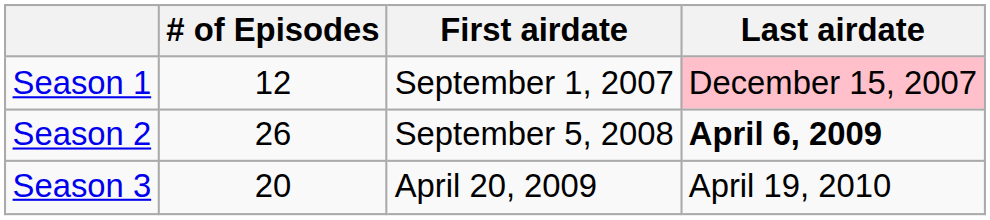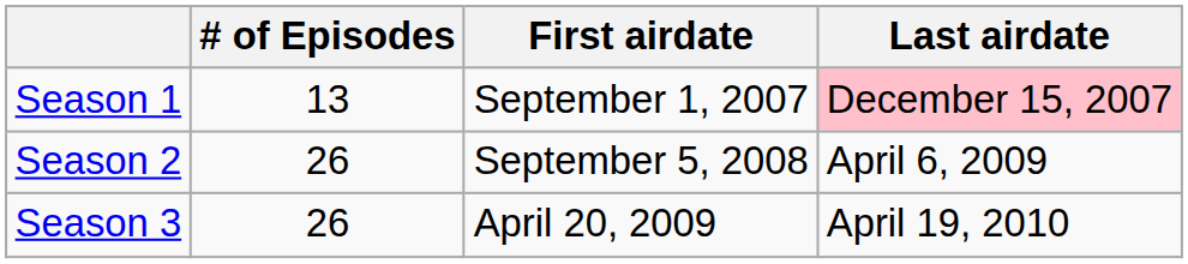 <table class="wikitable">
 <tr>
 <th></th>
 <th># of Episodes</th>
 <th>First airdate</th>
 <th>Last airdate</th>
 </tr>
 <tr>
 <td><a href='#'>Season 1</a></td>
-<td style="text-align:center;">12</td>
+<td style="text-align:center;">13</td>
 <td>September 1, 2007</td>
 <td style="background: pink;">December 15, 2007</td>
 </tr>
 <tr>
 <td><a href='#'>Season 2</a></td>
 <td style="text-align:center;">26</td>
 <td>September 5, 2008</td>
-<td><strong>April 6, 2009</strong></td>
+<td>April 6, 2009</td>
 </tr>
 <tr>
 <td><a href='#'>Season 3</a></td>
-<td style="text-align:center;">20</td>
+<td style="text-align:center;">26</td>
 <td>April 20, 2009</td>
 <td>April 19, 2010</td>
 </tr>
 </table>
